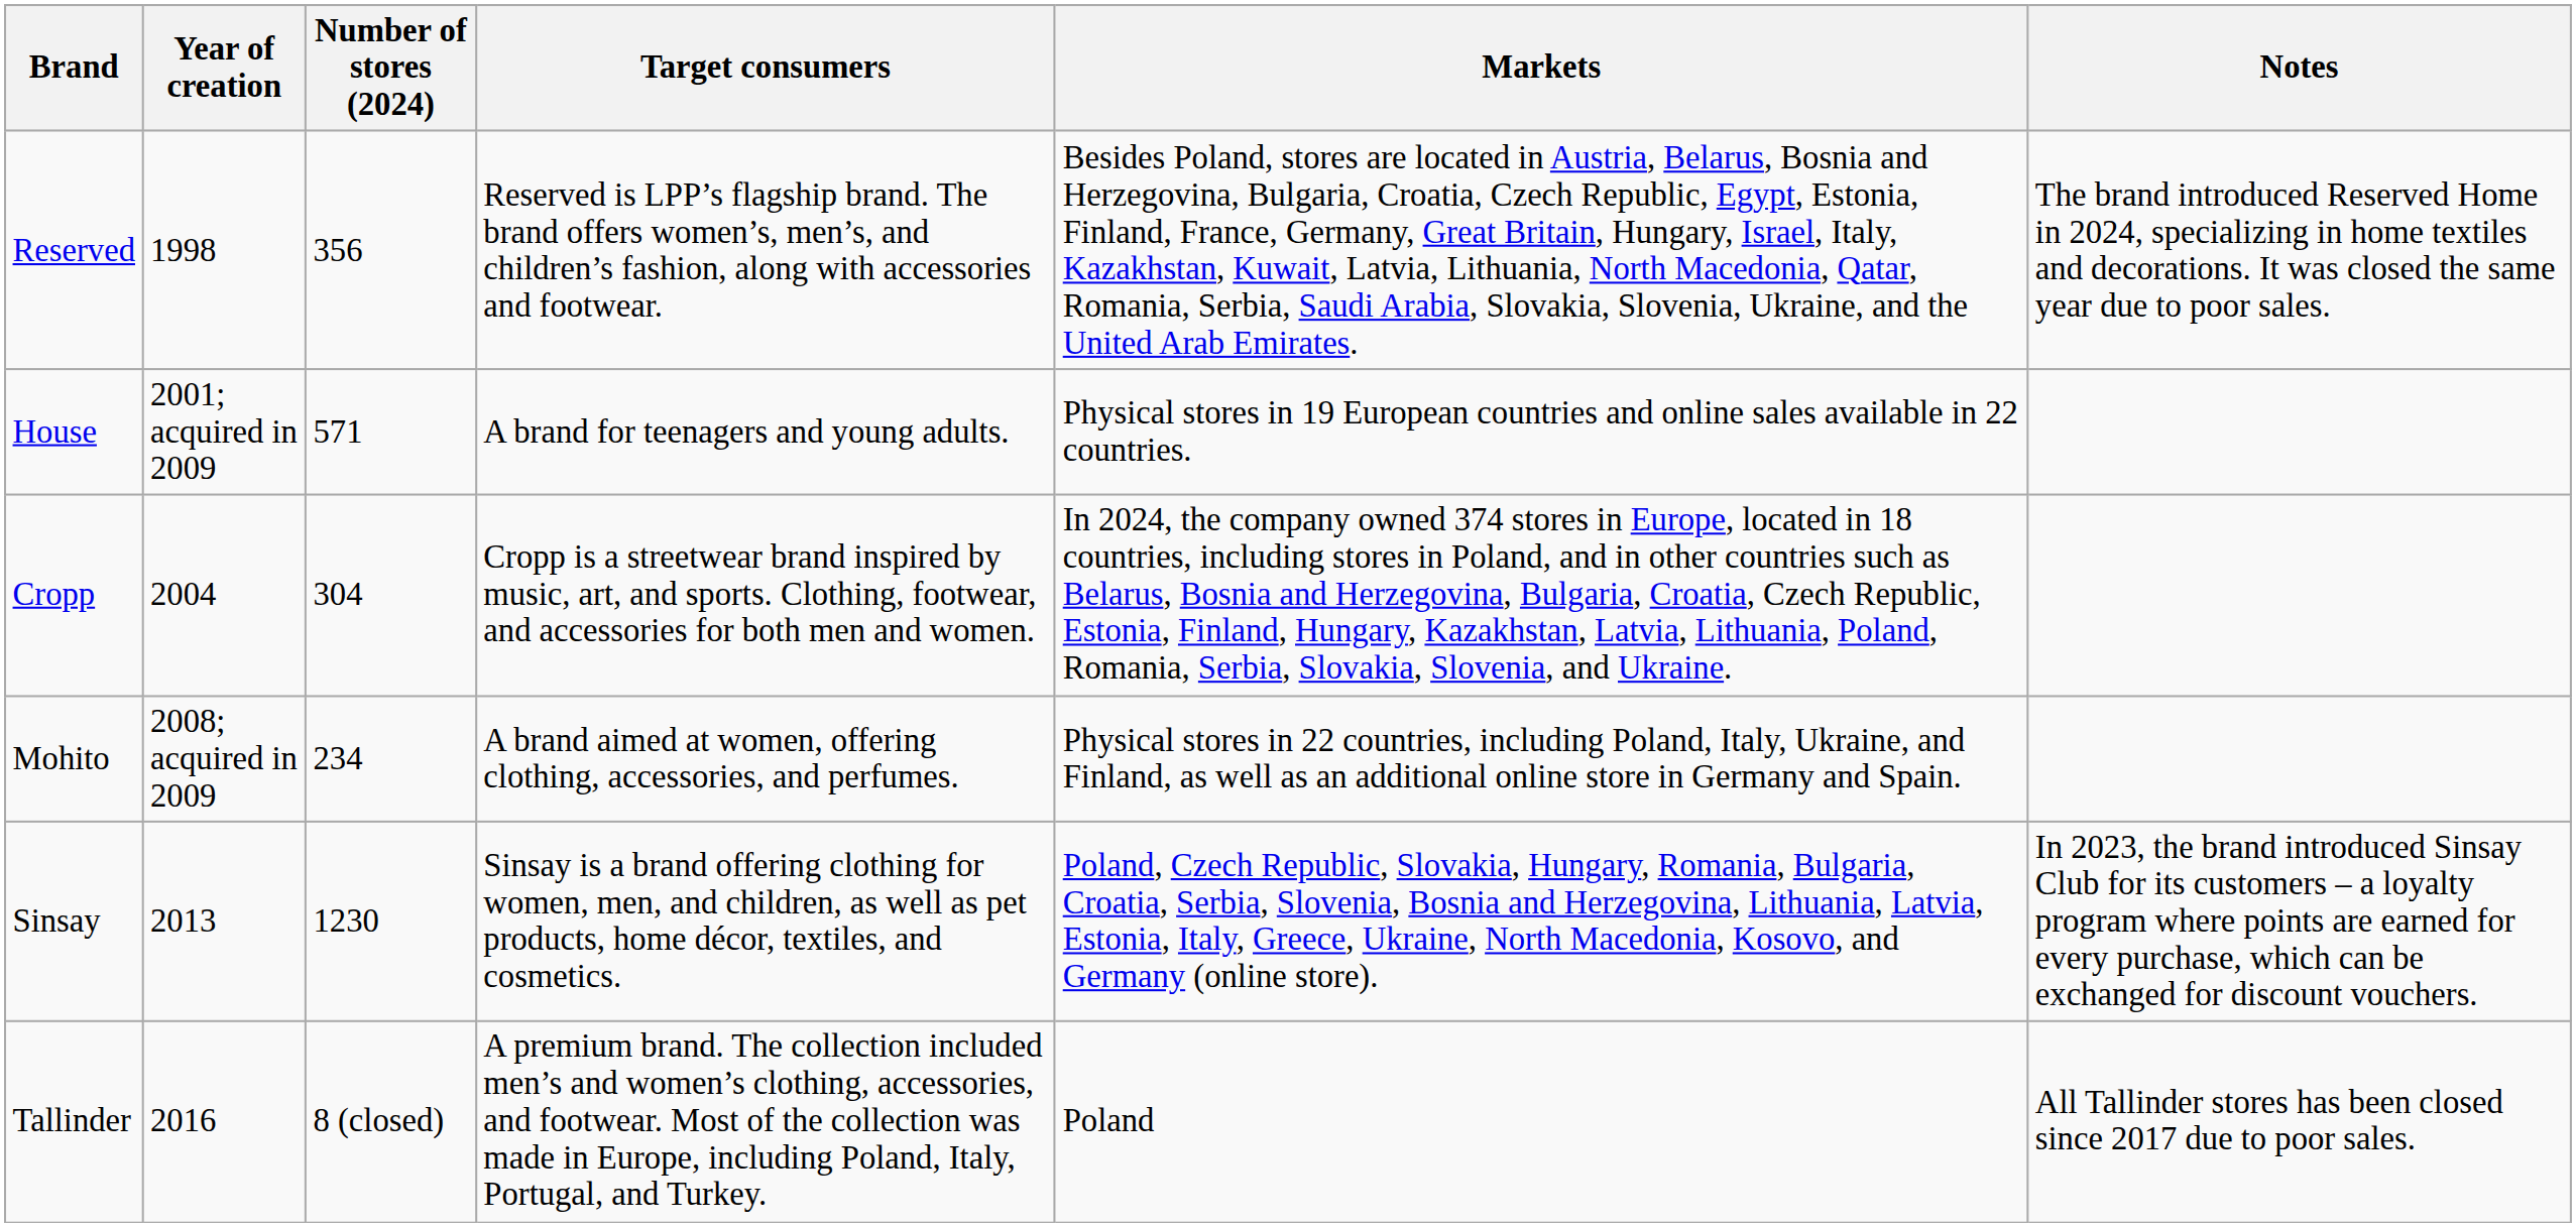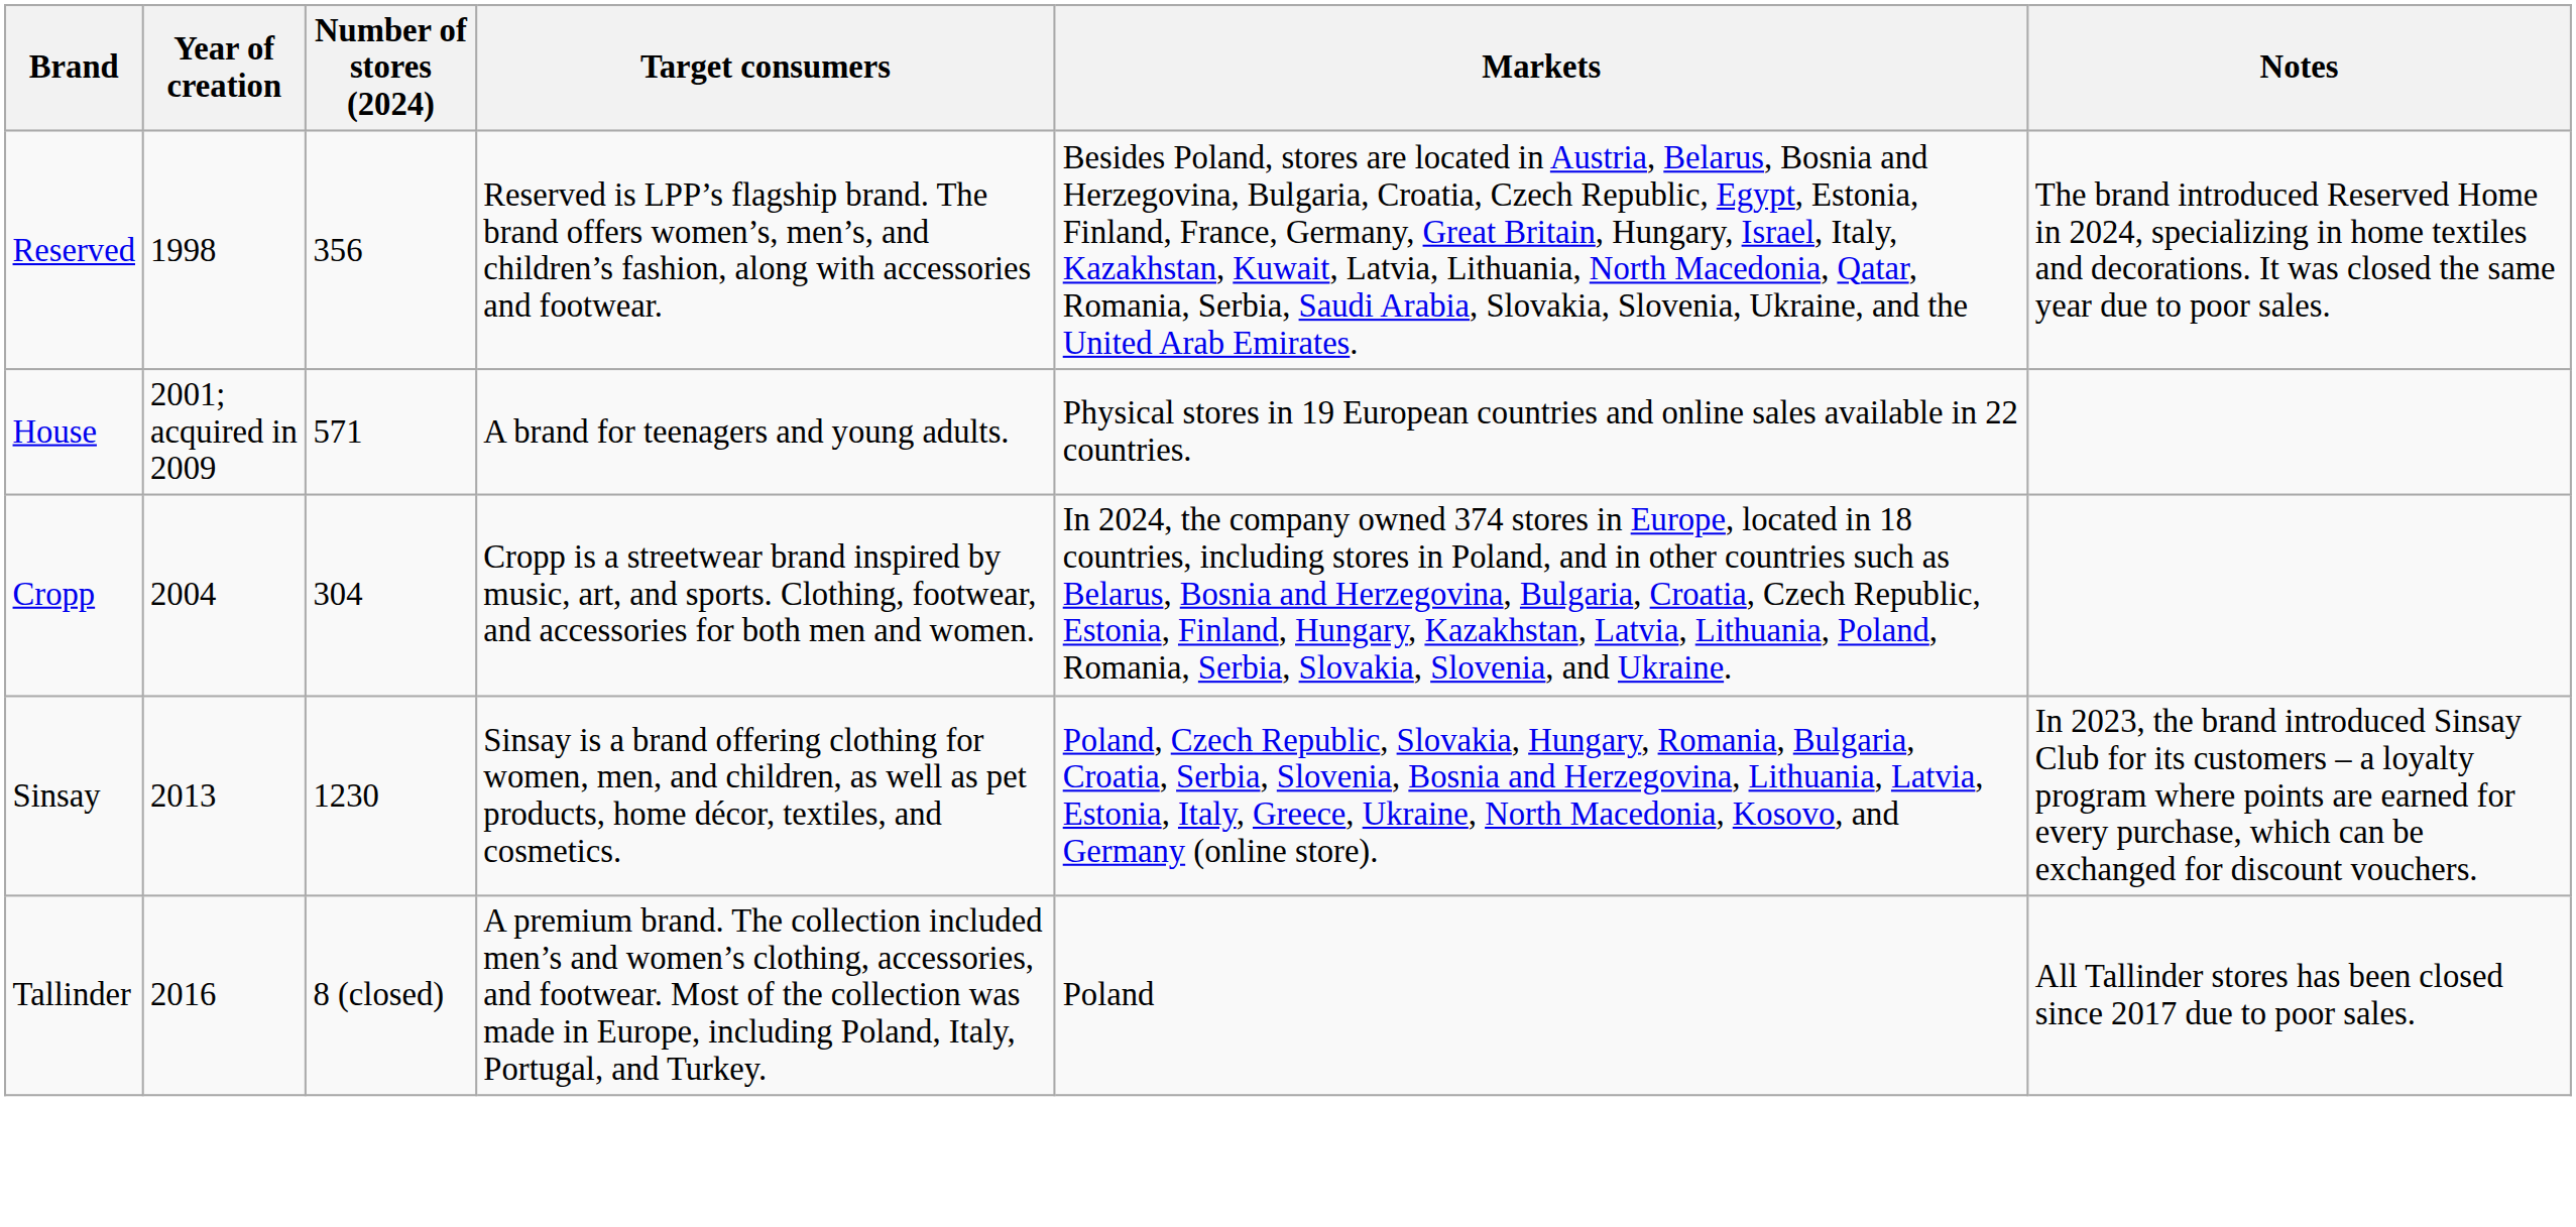 <table class="wikitable">
 <tr>
 <th>Brand</th>
 <th>Year of creation</th>
 <th>Number of stores (2024)</th>
 <th>Target consumers</th>
 <th>Markets</th>
 <th>Notes</th>
 </tr>
 <tr>
 <td><a href='#'>Reserved</a></td>
 <td>1998</td>
 <td>356</td>
 <td>Reserved is LPP’s flagship brand. The brand offers women’s, men’s, and children’s fashion, along with accessories and footwear.</td>
 <td>Besides Poland, stores are located in <a href='#'>Austria</a>, <a href='#'>Belarus</a>, Bosnia and Herzegovina, Bulgaria, Croatia, Czech Republic, <a href='#'>Egypt</a>, Estonia, Finland, France, Germany, <a href='#'>Great Britain</a>, Hungary, <a href='#'>Israel</a>, Italy, <a href='#'>Kazakhstan</a>, <a href='#'>Kuwait</a>, Latvia, Lithuania, <a href='#'>North Macedonia</a>, <a href='#'>Qatar</a>, Romania, Serbia, <a href='#'>Saudi Arabia</a>, Slovakia, Slovenia, Ukraine, and the <a href='#'>United Arab Emirates</a>.</td>
 <td>The brand introduced Reserved Home in 2024, specializing in home textiles and decorations. It was closed the same year due to poor sales.</td>
 </tr>
 <tr>
 <td><a href='#'>House</a></td>
 <td>2001; acquired in 2009</td>
 <td>571</td>
 <td>A brand for teenagers and young adults.</td>
 <td>Physical stores in 19 European countries and online sales available in 22 countries.</td>
 <td></td>
 </tr>
 <tr>
 <td><a href='#'>Cropp</a></td>
 <td>2004</td>
 <td>304</td>
 <td>Cropp is a streetwear brand inspired by music, art, and sports. Clothing, footwear, and accessories for both men and women.</td>
 <td>In 2024, the company owned 374 stores in <a href='#'>Europe</a>, located in 18 countries, including stores in Poland, and in other countries such as <a href='#'>Belarus</a>, <a href='#'>Bosnia and Herzegovina</a>, <a href='#'>Bulgaria</a>, <a href='#'>Croatia</a>, Czech Republic, <a href='#'>Estonia</a>, <a href='#'>Finland</a>, <a href='#'>Hungary</a>, <a href='#'>Kazakhstan</a>, <a href='#'>Latvia</a>, <a href='#'>Lithuania</a>, <a href='#'>Poland</a>, Romania, <a href='#'>Serbia</a>, <a href='#'>Slovakia</a>, <a href='#'>Slovenia</a>, and <a href='#'>Ukraine</a>.</td>
 <td></td>
 </tr>
 <tr>
-<td>Mohito</td>
-<td>2008; acquired in 2009</td>
-<td>234</td>
-<td>A brand aimed at women, offering clothing, accessories, and perfumes.</td>
-<td>Physical stores in 22 countries, including Poland, Italy, Ukraine, and Finland, as well as an additional online store in Germany and Spain.</td>
-<td></td>
-</tr>
-<tr>
 <td>Sinsay</td>
 <td>2013</td>
 <td>1230</td>
 <td>Sinsay is a brand offering clothing for women, men, and children, as well as pet products, home décor, textiles, and cosmetics.</td>
 <td><a href='#'>Poland</a>, <a href='#'>Czech Republic</a>, <a href='#'>Slovakia</a>, <a href='#'>Hungary</a>, <a href='#'>Romania</a>, <a href='#'>Bulgaria</a>, <a href='#'>Croatia</a>, <a href='#'>Serbia</a>, <a href='#'>Slovenia</a>, <a href='#'>Bosnia and Herzegovina</a>, <a href='#'>Lithuania</a>, <a href='#'>Latvia</a>, <a href='#'>Estonia</a>, <a href='#'>Italy</a>, <a href='#'>Greece</a>, <a href='#'>Ukraine</a>, <a href='#'>North Macedonia</a>, <a href='#'>Kosovo</a>, and <a href='#'>Germany</a> (online store).</td>
 <td>In 2023, the brand introduced Sinsay Club for its customers – a loyalty program where points are earned for every purchase, which can be exchanged for discount vouchers.</td>
 </tr>
 <tr>
 <td>Tallinder</td>
 <td>2016</td>
 <td>8 (closed)</td>
 <td>A premium brand. The collection included men’s and women’s clothing, accessories, and footwear. Most of the collection was made in Europe, including Poland, Italy, Portugal, and Turkey.</td>
 <td>Poland</td>
 <td>All Tallinder stores has been closed since 2017 due to poor sales.</td>
 </tr>
 </table>
